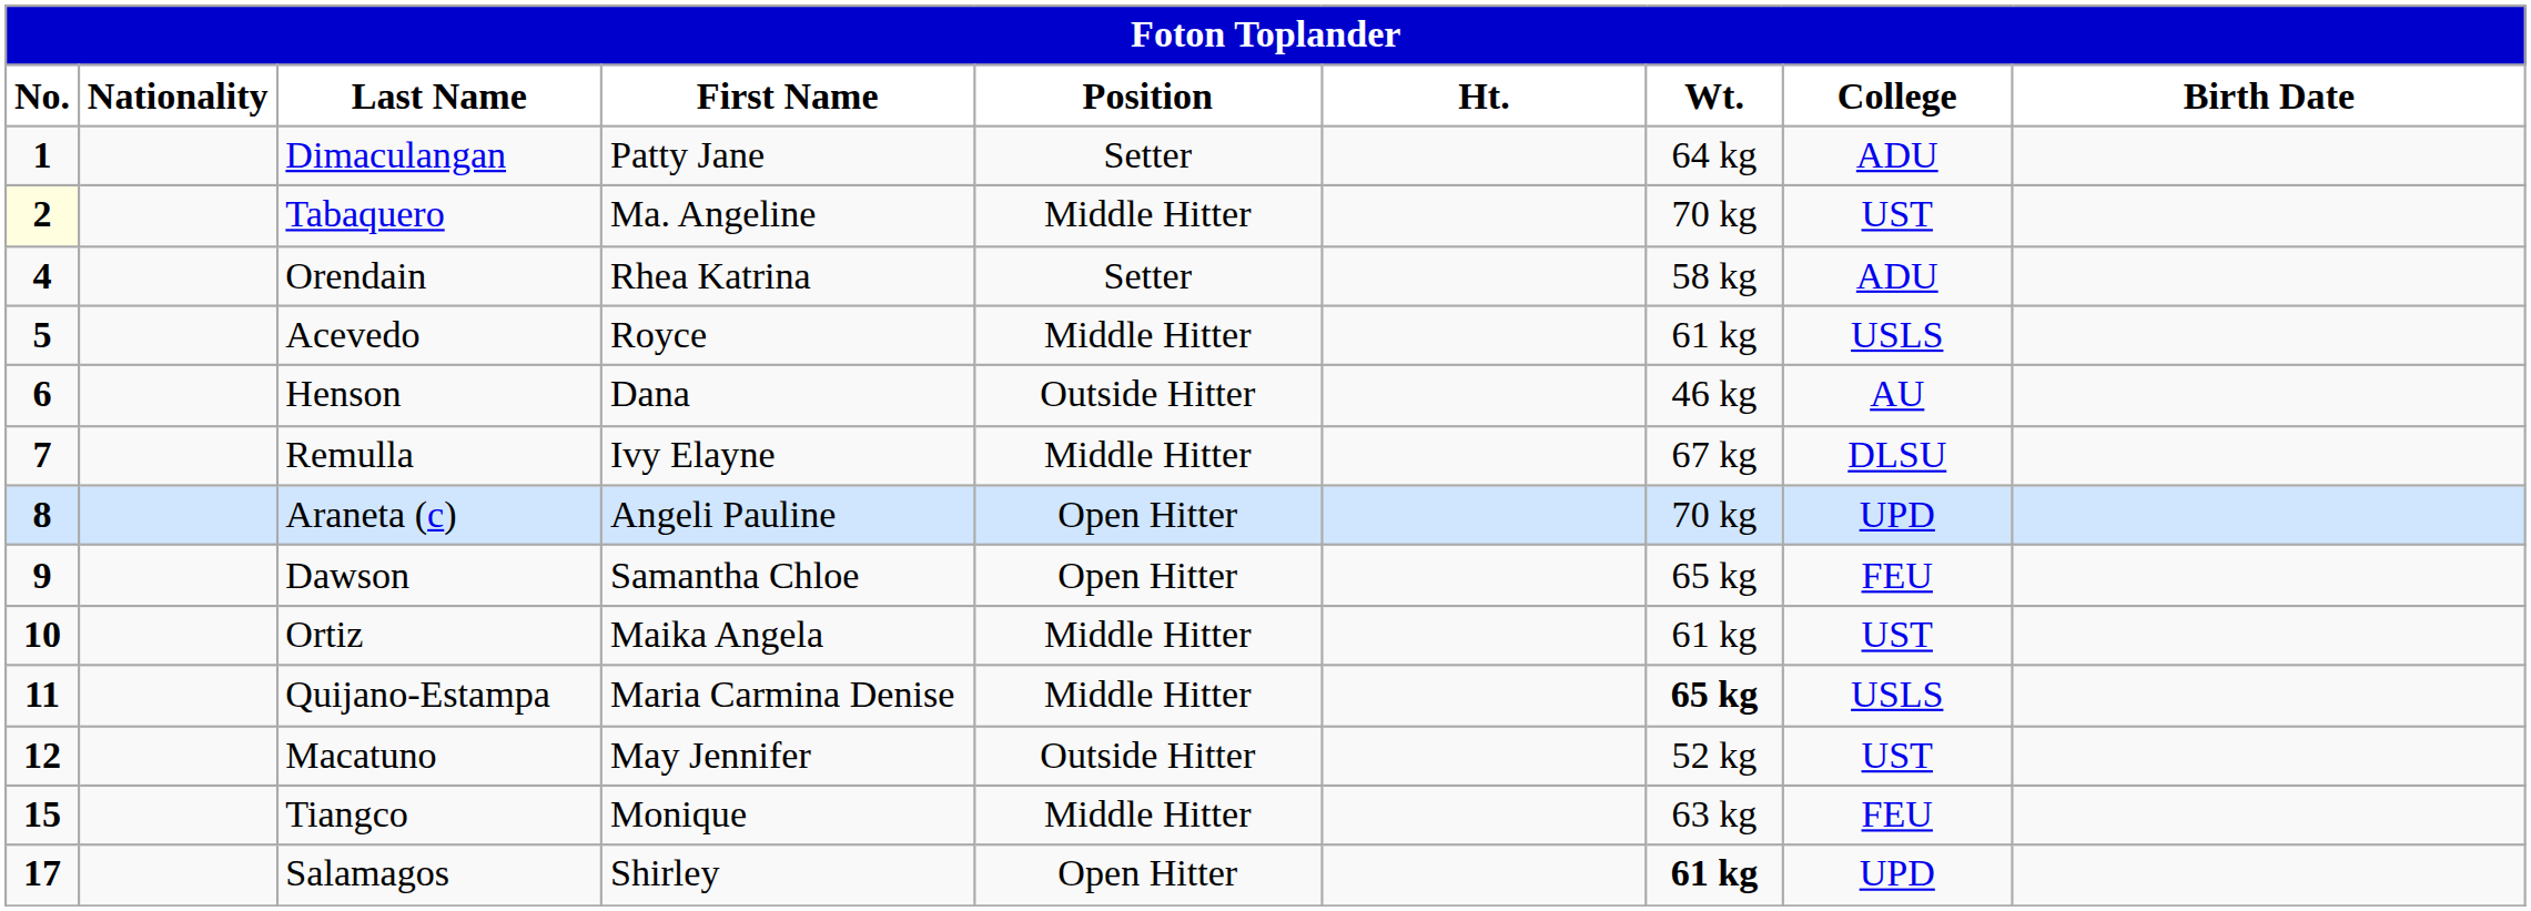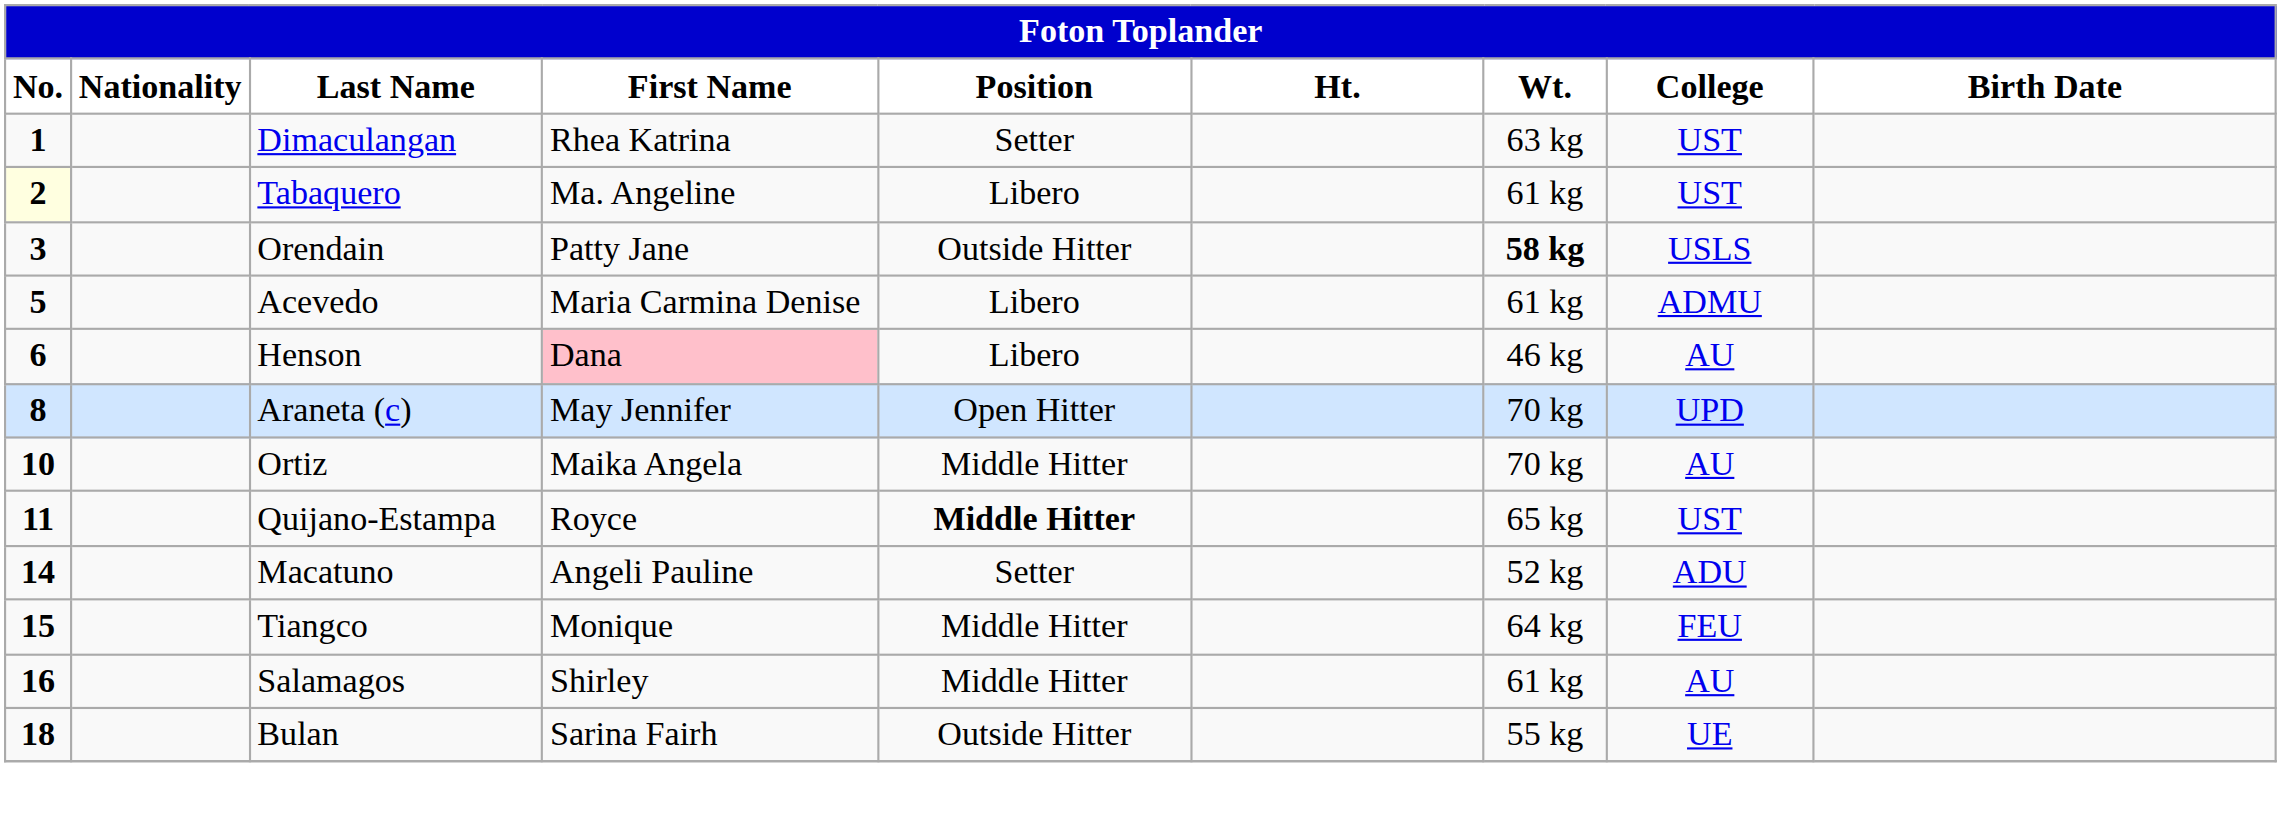 <table class="wikitable" style="text-align:center;">
 <tr>
 <td colspan="9" style= "background:#0000CD; color:white; text-align: center"><strong>Foton Toplander</strong></td>
 </tr>
 <tr>
 <th width=3px style="background: White; color: Black; text-align: center"><strong>No.</strong></th>
 <th width=5px style="background: White; color: Black; text-align: center"><strong>Nationality</strong></th>
 <th width=130px style="background: White; color: Black">Last Name</th>
 <th width=150px style="background: White; color: Black">First Name</th>
 <th width=140px style="background: White; color: Black">Position</th>
 <th width=130px style="background: White; color: Black">Ht.</th>
 <th width=50px style="background: White; color: Black">Wt.</th>
 <th width=90px style="background: White; color: Black">College</th>
 <th width=210px style="background: White; color: Black">Birth Date</th>
 </tr>
 <tr>
 <td><strong>1</strong></td>
 <td></td>
 <td style="text-align: left"><a href='#'>Dimaculangan</a></td>
-<td style="text-align: left">Patty Jane</td>
+<td style="text-align: left">Rhea Katrina</td>
 <td>Setter</td>
 <td></td>
-<td>64 kg</td>
-<td><a href='#'>ADU</a></td>
+<td>63 kg</td>
+<td><a href='#'>UST</a></td>
 <td style="text-align: left"></td>
 </tr>
 <tr>
 <td style="background: lightyellow;"><strong>2</strong></td>
 <td></td>
 <td style="text-align: left"><a href='#'>Tabaquero</a></td>
 <td style="text-align: left">Ma. Angeline</td>
-<td>Middle Hitter</td>
+<td>Libero</td>
 <td></td>
-<td>70 kg</td>
+<td>61 kg</td>
 <td><a href='#'>UST</a></td>
 <td style="text-align: left"></td>
 </tr>
 <tr>
-<td><strong>4</strong></td>
+<td><strong>3</strong></td>
 <td></td>
 <td style="text-align: left">Orendain</td>
-<td style="text-align: left">Rhea Katrina</td>
-<td>Setter</td>
+<td style="text-align: left">Patty Jane</td>
+<td>Outside Hitter</td>
 <td></td>
-<td>58 kg</td>
-<td><a href='#'>ADU</a></td>
+<td><strong>58 kg</strong></td>
+<td><a href='#'>USLS</a></td>
 <td style="text-align: left"></td>
 </tr>
 <tr>
 <td><strong>5</strong></td>
 <td></td>
 <td style="text-align: left">Acevedo</td>
-<td style="text-align: left">Royce</td>
-<td>Middle Hitter</td>
+<td style="text-align: left">Maria Carmina Denise</td>
+<td>Libero</td>
 <td></td>
 <td>61 kg</td>
-<td><a href='#'>USLS</a></td>
+<td><a href='#'>ADMU</a></td>
 <td style="text-align: left"></td>
 </tr>
 <tr>
 <td><strong>6</strong></td>
 <td></td>
 <td style="text-align: left">Henson</td>
-<td style="text-align: left">Dana</td>
-<td>Outside Hitter</td>
+<td style="background: pink; text-align: left">Dana</td>
+<td>Libero</td>
 <td></td>
 <td>46 kg</td>
 <td><a href='#'>AU</a></td>
-<td style="text-align: left"></td>
-</tr>
-<tr>
-<td><strong>7</strong></td>
-<td></td>
-<td style="text-align: left">Remulla</td>
-<td style="text-align: left">Ivy Elayne</td>
-<td>Middle Hitter</td>
-<td></td>
-<td>67 kg</td>
-<td><a href='#'>DLSU</a></td>
 <td style="text-align: left"></td>
 </tr>
 <tr bgcolor=#D0E6FF>
 <td><strong>8</strong></td>
 <td></td>
 <td style="text-align: left">Araneta (<a href='#'>c</a>)</td>
-<td style="text-align: left">Angeli Pauline</td>
+<td style="text-align: left">May Jennifer</td>
 <td>Open Hitter</td>
 <td></td>
 <td>70 kg</td>
 <td><a href='#'>UPD</a></td>
-<td style="text-align: left"></td>
-</tr>
-<tr>
-<td><strong>9</strong></td>
-<td></td>
-<td style="text-align: left">Dawson</td>
-<td style="text-align: left">Samantha Chloe</td>
-<td>Open Hitter</td>
-<td></td>
-<td>65 kg</td>
-<td><a href='#'>FEU</a></td>
 <td style="text-align: left"></td>
 </tr>
 <tr>
 <td><strong>10</strong></td>
 <td></td>
 <td style="text-align: left">Ortiz</td>
 <td style="text-align: left">Maika Angela</td>
 <td>Middle Hitter</td>
 <td></td>
-<td>61 kg</td>
-<td><a href='#'>UST</a></td>
+<td>70 kg</td>
+<td><a href='#'>AU</a></td>
 <td style="text-align: left"></td>
 </tr>
 <tr>
 <td><strong>11</strong></td>
 <td></td>
 <td style="text-align: left">Quijano-Estampa</td>
-<td style="text-align: left">Maria Carmina Denise</td>
-<td>Middle Hitter</td>
+<td style="text-align: left">Royce</td>
+<td><strong>Middle Hitter</strong></td>
 <td></td>
-<td><strong>65 kg</strong></td>
-<td><a href='#'>USLS</a></td>
+<td>65 kg</td>
+<td><a href='#'>UST</a></td>
 <td style="text-align: left"></td>
 </tr>
 <tr>
-<td><strong>12</strong></td>
+<td><strong>14</strong></td>
 <td></td>
 <td style="text-align: left">Macatuno</td>
-<td style="text-align: left">May Jennifer</td>
-<td>Outside Hitter</td>
+<td style="text-align: left">Angeli Pauline</td>
+<td>Setter</td>
 <td></td>
 <td>52 kg</td>
-<td><a href='#'>UST</a></td>
+<td><a href='#'>ADU</a></td>
 <td style="text-align: left"></td>
 </tr>
 <tr>
 <td><strong>15</strong></td>
 <td></td>
 <td style="text-align: left">Tiangco</td>
 <td style="text-align: left">Monique</td>
 <td>Middle Hitter</td>
 <td></td>
-<td>63 kg</td>
+<td>64 kg</td>
 <td><a href='#'>FEU</a></td>
 <td style="text-align: left"></td>
 </tr>
 <tr>
-<td><strong>17</strong></td>
+<td><strong>16</strong></td>
 <td></td>
 <td style="text-align: left">Salamagos</td>
 <td style="text-align: left">Shirley</td>
-<td>Open Hitter</td>
+<td>Middle Hitter</td>
 <td></td>
-<td><strong>61 kg</strong></td>
-<td><a href='#'>UPD</a></td>
+<td>61 kg</td>
+<td><a href='#'>AU</a></td>
+<td style="text-align: left"></td>
+</tr>
+<tr>
+<td><strong>18</strong></td>
+<td></td>
+<td style="text-align: left">Bulan</td>
+<td style="text-align: left">Sarina Fairh</td>
+<td>Outside Hitter</td>
+<td></td>
+<td>55 kg</td>
+<td><a href='#'>UE</a></td>
 <td style="text-align: left"></td>
 </tr>
 <tr>
 </tr>
 </table>
